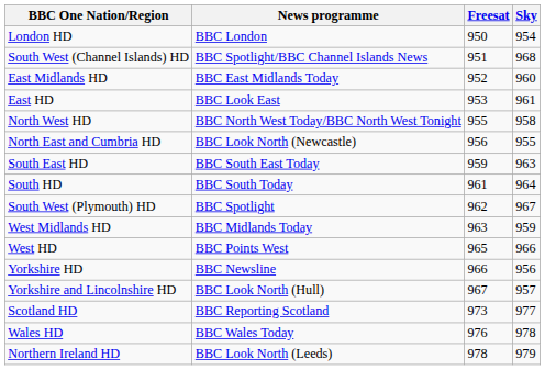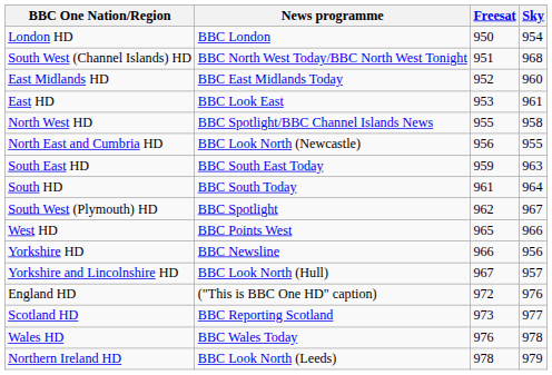 <table class="wikitable sortable">
 <tr>
 <th>BBC One Nation/Region</th>
 <th>News programme</th>
 <th><a href='#'>Freesat</a></th>
 <th><a href='#'>Sky</a></th>
 </tr>
 <tr>
 <td><a href='#'>London</a> HD</td>
 <td><a href='#'>BBC London</a></td>
 <td>950</td>
 <td>954</td>
 </tr>
 <tr>
 <td><a href='#'>South West</a> (Channel Islands) HD</td>
-<td><a href='#'>BBC Spotlight/BBC Channel Islands News</a></td>
+<td><a href='#'>BBC North West Today/BBC North West Tonight</a></td>
 <td>951</td>
 <td>968</td>
 </tr>
 <tr>
 <td><a href='#'>East Midlands</a> HD</td>
 <td><a href='#'>BBC East Midlands Today</a></td>
 <td>952</td>
 <td>960</td>
 </tr>
 <tr>
 <td><a href='#'>East</a> HD</td>
 <td><a href='#'>BBC Look East</a></td>
 <td>953</td>
 <td>961</td>
 </tr>
 <tr>
 <td><a href='#'>North West</a> HD</td>
-<td><a href='#'>BBC North West Today/BBC North West Tonight</a></td>
+<td><a href='#'>BBC Spotlight/BBC Channel Islands News</a></td>
 <td>955</td>
 <td>958</td>
 </tr>
 <tr>
 <td><a href='#'>North East and Cumbria</a> HD</td>
 <td><a href='#'>BBC Look North</a> (Newcastle)</td>
 <td>956</td>
 <td>955</td>
 </tr>
 <tr>
 <td><a href='#'>South East</a> HD</td>
 <td><a href='#'>BBC South East Today</a></td>
 <td>959</td>
 <td>963</td>
 </tr>
 <tr>
 <td><a href='#'>South</a> HD</td>
 <td><a href='#'>BBC South Today</a></td>
 <td>961</td>
 <td>964</td>
 </tr>
 <tr>
 <td><a href='#'>South West</a> (Plymouth) HD</td>
 <td><a href='#'>BBC Spotlight</a></td>
 <td>962</td>
 <td>967</td>
 </tr>
 <tr>
-<td><a href='#'>West Midlands</a> HD</td>
-<td><a href='#'>BBC Midlands Today</a></td>
-<td>963</td>
-<td>959</td>
-</tr>
-<tr>
 <td><a href='#'>West</a> HD</td>
 <td><a href='#'>BBC Points West</a></td>
 <td>965</td>
 <td>966</td>
 </tr>
 <tr>
 <td><a href='#'>Yorkshire</a> HD</td>
 <td><a href='#'>BBC Newsline</a></td>
 <td>966</td>
 <td>956</td>
 </tr>
 <tr>
 <td><a href='#'>Yorkshire and Lincolnshire</a> HD</td>
 <td><a href='#'>BBC Look North</a> (Hull)</td>
 <td>967</td>
 <td>957</td>
+</tr>
+<tr>
+<td>England HD</td>
+<td> ("This is BBC One HD" caption)</td>
+<td>972</td>
+<td>976</td>
 </tr>
 <tr>
 <td><a href='#'>Scotland HD</a></td>
 <td><a href='#'>BBC Reporting Scotland</a></td>
 <td>973</td>
 <td>977</td>
 </tr>
 <tr>
 <td><a href='#'>Wales HD</a></td>
 <td><a href='#'>BBC Wales Today</a></td>
 <td>976</td>
 <td>978</td>
 </tr>
 <tr>
 <td><a href='#'>Northern Ireland HD</a></td>
 <td><a href='#'>BBC Look North</a> (Leeds)</td>
 <td>978</td>
 <td>979</td>
 </tr>
 </table>
